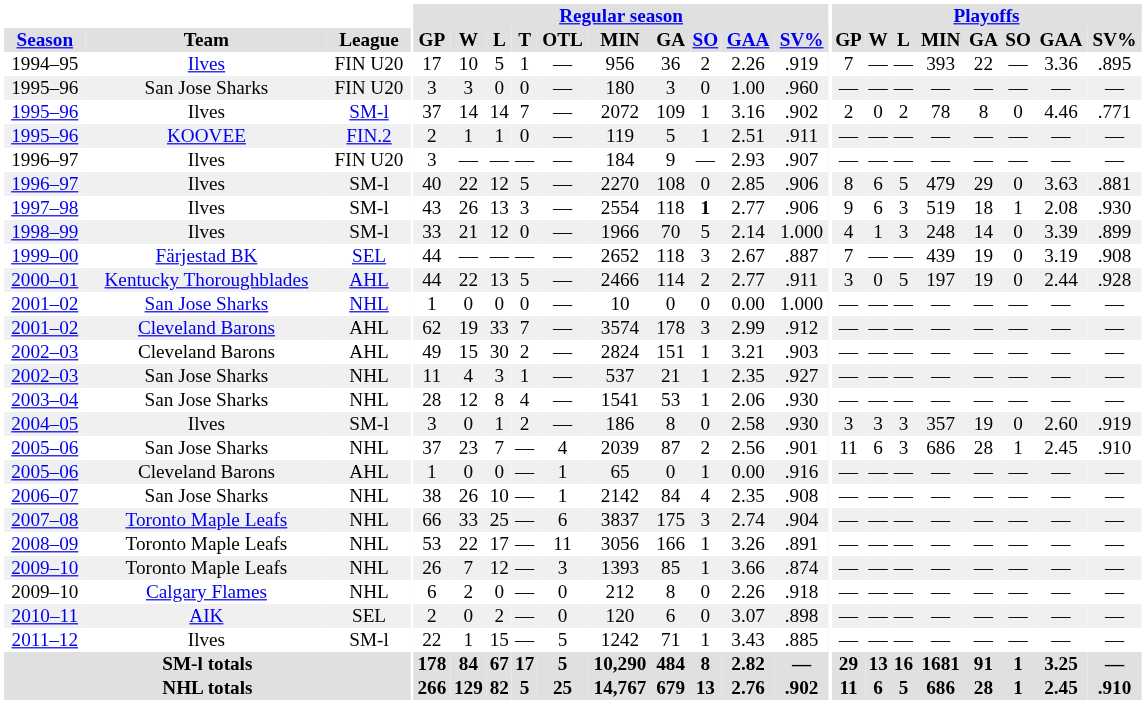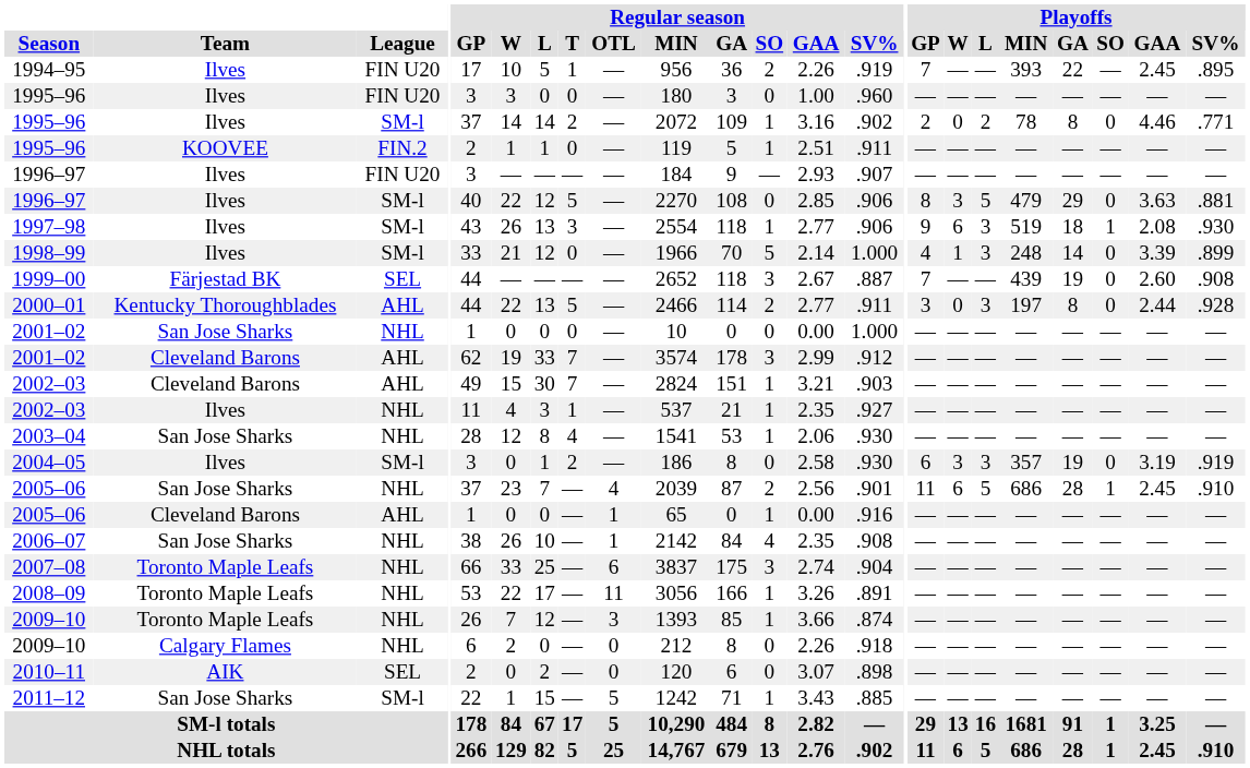 <table border="0" cellpadding="1" cellspacing="0" style="width:75%; text-align:center;">
 <tr bgcolor="#e0e0e0">
 <th colspan="3" bgcolor="#ffffff"></th>
 <th rowspan="99" bgcolor="#ffffff"></th>
 <th colspan="10" bgcolor="#e0e0e0"><a href='#'>Regular season</a></th>
 <th rowspan="99" bgcolor="#ffffff"></th>
 <th colspan="8" bgcolor="#e0e0e0"><a href='#'>Playoffs</a></th>
 </tr>
 <tr bgcolor="#e0e0e0">
 <th><a href='#'>Season</a></th>
 <th>Team</th>
 <th>League</th>
 <th>GP</th>
 <th>W</th>
 <th>L</th>
 <th>T</th>
 <th>OTL</th>
 <th>MIN</th>
 <th>GA</th>
 <th><a href='#'>SO</a></th>
 <th><a href='#'>GAA</a></th>
 <th><a href='#'>SV%</a></th>
 <th>GP</th>
 <th>W</th>
 <th>L</th>
 <th>MIN</th>
 <th>GA</th>
 <th>SO</th>
 <th>GAA</th>
 <th>SV%</th>
 </tr>
 <tr>
 <td>1994–95</td>
 <td><a href='#'>Ilves</a></td>
 <td>FIN U20</td>
 <td>17</td>
 <td>10</td>
 <td>5</td>
 <td>1</td>
 <td>—</td>
 <td>956</td>
 <td>36</td>
 <td>2</td>
 <td>2.26</td>
 <td>.919</td>
 <td>7</td>
 <td>—</td>
 <td>—</td>
 <td>393</td>
 <td>22</td>
 <td>—</td>
-<td>3.36</td>
+<td>2.45</td>
 <td>.895</td>
 </tr>
 <tr bgcolor="#f0f0f0">
 <td>1995–96</td>
-<td>San Jose Sharks</td>
+<td>Ilves</td>
 <td>FIN U20</td>
 <td>3</td>
 <td>3</td>
 <td>0</td>
 <td>0</td>
 <td>—</td>
 <td>180</td>
 <td>3</td>
 <td>0</td>
 <td>1.00</td>
 <td>.960</td>
 <td>—</td>
 <td>—</td>
 <td>—</td>
 <td>—</td>
 <td>—</td>
 <td>—</td>
 <td>—</td>
 <td>—</td>
 </tr>
 <tr>
 <td><a href='#'>1995–96</a></td>
 <td>Ilves</td>
 <td><a href='#'>SM-l</a></td>
 <td>37</td>
 <td>14</td>
 <td>14</td>
-<td>7</td>
+<td>2</td>
 <td>—</td>
 <td>2072</td>
 <td>109</td>
 <td>1</td>
 <td>3.16</td>
 <td>.902</td>
 <td>2</td>
 <td>0</td>
 <td>2</td>
 <td>78</td>
 <td>8</td>
 <td>0</td>
 <td>4.46</td>
 <td>.771</td>
 </tr>
 <tr bgcolor="#f0f0f0">
 <td><a href='#'>1995–96</a></td>
 <td><a href='#'>KOOVEE</a></td>
 <td><a href='#'>FIN.2</a></td>
 <td>2</td>
 <td>1</td>
 <td>1</td>
 <td>0</td>
 <td>—</td>
 <td>119</td>
 <td>5</td>
 <td>1</td>
 <td>2.51</td>
 <td>.911</td>
 <td>—</td>
 <td>—</td>
 <td>—</td>
 <td>—</td>
 <td>—</td>
 <td>—</td>
 <td>—</td>
 <td>—</td>
 </tr>
 <tr>
 <td>1996–97</td>
 <td>Ilves</td>
 <td>FIN U20</td>
 <td>3</td>
 <td>—</td>
 <td>—</td>
 <td>—</td>
 <td>—</td>
 <td>184</td>
 <td>9</td>
 <td>—</td>
 <td>2.93</td>
 <td>.907</td>
 <td>—</td>
 <td>—</td>
 <td>—</td>
 <td>—</td>
 <td>—</td>
 <td>—</td>
 <td>—</td>
 <td>—</td>
 </tr>
 <tr bgcolor="#f0f0f0">
 <td><a href='#'>1996–97</a></td>
 <td>Ilves</td>
 <td>SM-l</td>
 <td>40</td>
 <td>22</td>
 <td>12</td>
 <td>5</td>
 <td>—</td>
 <td>2270</td>
 <td>108</td>
 <td>0</td>
 <td>2.85</td>
 <td>.906</td>
 <td>8</td>
-<td>6</td>
+<td>3</td>
 <td>5</td>
 <td>479</td>
 <td>29</td>
 <td>0</td>
 <td>3.63</td>
 <td>.881</td>
 </tr>
 <tr>
 <td><a href='#'>1997–98</a></td>
 <td>Ilves</td>
 <td>SM-l</td>
 <td>43</td>
 <td>26</td>
 <td>13</td>
 <td>3</td>
 <td>—</td>
 <td>2554</td>
 <td>118</td>
-<td><strong>1</strong></td>
+<td>1</td>
 <td>2.77</td>
 <td>.906</td>
 <td>9</td>
 <td>6</td>
 <td>3</td>
 <td>519</td>
 <td>18</td>
 <td>1</td>
 <td>2.08</td>
 <td>.930</td>
 </tr>
 <tr bgcolor="#f0f0f0">
 <td><a href='#'>1998–99</a></td>
 <td>Ilves</td>
 <td>SM-l</td>
 <td>33</td>
 <td>21</td>
 <td>12</td>
 <td>0</td>
 <td>—</td>
 <td>1966</td>
 <td>70</td>
 <td>5</td>
 <td>2.14</td>
 <td>1.000</td>
 <td>4</td>
 <td>1</td>
 <td>3</td>
 <td>248</td>
 <td>14</td>
 <td>0</td>
 <td>3.39</td>
 <td>.899</td>
 </tr>
 <tr>
 <td><a href='#'>1999–00</a></td>
 <td><a href='#'>Färjestad BK</a></td>
 <td><a href='#'>SEL</a></td>
 <td>44</td>
 <td>—</td>
 <td>—</td>
 <td>—</td>
 <td>—</td>
 <td>2652</td>
 <td>118</td>
 <td>3</td>
 <td>2.67</td>
 <td>.887</td>
 <td>7</td>
 <td>—</td>
 <td>—</td>
 <td>439</td>
 <td>19</td>
 <td>0</td>
-<td>3.19</td>
+<td>2.60</td>
 <td>.908</td>
 </tr>
 <tr bgcolor="#f0f0f0">
 <td><a href='#'>2000–01</a></td>
 <td><a href='#'>Kentucky Thoroughblades</a></td>
 <td><a href='#'>AHL</a></td>
 <td>44</td>
 <td>22</td>
 <td>13</td>
 <td>5</td>
 <td>—</td>
 <td>2466</td>
 <td>114</td>
 <td>2</td>
 <td>2.77</td>
 <td>.911</td>
 <td>3</td>
 <td>0</td>
-<td>5</td>
+<td>3</td>
 <td>197</td>
-<td>19</td>
+<td>8</td>
 <td>0</td>
 <td>2.44</td>
 <td>.928</td>
 </tr>
 <tr>
 <td><a href='#'>2001–02</a></td>
 <td><a href='#'>San Jose Sharks</a></td>
 <td><a href='#'>NHL</a></td>
 <td>1</td>
 <td>0</td>
 <td>0</td>
 <td>0</td>
 <td>—</td>
 <td>10</td>
 <td>0</td>
 <td>0</td>
 <td>0.00</td>
 <td>1.000</td>
 <td>—</td>
 <td>—</td>
 <td>—</td>
 <td>—</td>
 <td>—</td>
 <td>—</td>
 <td>—</td>
 <td>—</td>
 </tr>
 <tr bgcolor="#f0f0f0">
 <td><a href='#'>2001–02</a></td>
 <td><a href='#'>Cleveland Barons</a></td>
 <td>AHL</td>
 <td>62</td>
 <td>19</td>
 <td>33</td>
 <td>7</td>
 <td>—</td>
 <td>3574</td>
 <td>178</td>
 <td>3</td>
 <td>2.99</td>
 <td>.912</td>
 <td>—</td>
 <td>—</td>
 <td>—</td>
 <td>—</td>
 <td>—</td>
 <td>—</td>
 <td>—</td>
 <td>—</td>
 </tr>
 <tr>
 <td><a href='#'>2002–03</a></td>
 <td>Cleveland Barons</td>
 <td>AHL</td>
 <td>49</td>
 <td>15</td>
 <td>30</td>
-<td>2</td>
+<td>7</td>
 <td>—</td>
 <td>2824</td>
 <td>151</td>
 <td>1</td>
 <td>3.21</td>
 <td>.903</td>
 <td>—</td>
 <td>—</td>
 <td>—</td>
 <td>—</td>
 <td>—</td>
 <td>—</td>
 <td>—</td>
 <td>—</td>
 </tr>
 <tr bgcolor="#f0f0f0">
 <td><a href='#'>2002–03</a></td>
-<td>San Jose Sharks</td>
+<td>Ilves</td>
 <td>NHL</td>
 <td>11</td>
 <td>4</td>
 <td>3</td>
 <td>1</td>
 <td>—</td>
 <td>537</td>
 <td>21</td>
 <td>1</td>
 <td>2.35</td>
 <td>.927</td>
 <td>—</td>
 <td>—</td>
 <td>—</td>
 <td>—</td>
 <td>—</td>
 <td>—</td>
 <td>—</td>
 <td>—</td>
 </tr>
 <tr>
 <td><a href='#'>2003–04</a></td>
 <td>San Jose Sharks</td>
 <td>NHL</td>
 <td>28</td>
 <td>12</td>
 <td>8</td>
 <td>4</td>
 <td>—</td>
 <td>1541</td>
 <td>53</td>
 <td>1</td>
 <td>2.06</td>
 <td>.930</td>
 <td>—</td>
 <td>—</td>
 <td>—</td>
 <td>—</td>
 <td>—</td>
 <td>—</td>
 <td>—</td>
 <td>—</td>
 </tr>
 <tr bgcolor="#f0f0f0">
 <td><a href='#'>2004–05</a></td>
 <td>Ilves</td>
 <td>SM-l</td>
 <td>3</td>
 <td>0</td>
 <td>1</td>
 <td>2</td>
 <td>—</td>
 <td>186</td>
 <td>8</td>
 <td>0</td>
 <td>2.58</td>
 <td>.930</td>
-<td>3</td>
+<td>6</td>
 <td>3</td>
 <td>3</td>
 <td>357</td>
 <td>19</td>
 <td>0</td>
-<td>2.60</td>
+<td>3.19</td>
 <td>.919</td>
 </tr>
 <tr>
 <td><a href='#'>2005–06</a></td>
 <td>San Jose Sharks</td>
 <td>NHL</td>
 <td>37</td>
 <td>23</td>
 <td>7</td>
 <td>—</td>
 <td>4</td>
 <td>2039</td>
 <td>87</td>
 <td>2</td>
 <td>2.56</td>
 <td>.901</td>
 <td>11</td>
 <td>6</td>
-<td>3</td>
+<td>5</td>
 <td>686</td>
 <td>28</td>
 <td>1</td>
 <td>2.45</td>
 <td>.910</td>
 </tr>
 <tr bgcolor="#f0f0f0">
 <td><a href='#'>2005–06</a></td>
 <td>Cleveland Barons</td>
 <td>AHL</td>
 <td>1</td>
 <td>0</td>
 <td>0</td>
 <td>—</td>
 <td>1</td>
 <td>65</td>
 <td>0</td>
 <td>1</td>
 <td>0.00</td>
 <td>.916</td>
 <td>—</td>
 <td>—</td>
 <td>—</td>
 <td>—</td>
 <td>—</td>
 <td>—</td>
 <td>—</td>
 <td>—</td>
 </tr>
 <tr>
 <td><a href='#'>2006–07</a></td>
 <td>San Jose Sharks</td>
 <td>NHL</td>
 <td>38</td>
 <td>26</td>
 <td>10</td>
 <td>—</td>
 <td>1</td>
 <td>2142</td>
 <td>84</td>
 <td>4</td>
 <td>2.35</td>
 <td>.908</td>
 <td>—</td>
 <td>—</td>
 <td>—</td>
 <td>—</td>
 <td>—</td>
 <td>—</td>
 <td>—</td>
 <td>—</td>
 </tr>
 <tr bgcolor="#f0f0f0">
 <td><a href='#'>2007–08</a></td>
 <td><a href='#'>Toronto Maple Leafs</a></td>
 <td>NHL</td>
 <td>66</td>
 <td>33</td>
 <td>25</td>
 <td>—</td>
 <td>6</td>
 <td>3837</td>
 <td>175</td>
 <td>3</td>
 <td>2.74</td>
 <td>.904</td>
 <td>—</td>
 <td>—</td>
 <td>—</td>
 <td>—</td>
 <td>—</td>
 <td>—</td>
 <td>—</td>
 <td>—</td>
 </tr>
 <tr>
 <td><a href='#'>2008–09</a></td>
 <td>Toronto Maple Leafs</td>
 <td>NHL</td>
 <td>53</td>
 <td>22</td>
 <td>17</td>
 <td>—</td>
 <td>11</td>
 <td>3056</td>
 <td>166</td>
 <td>1</td>
 <td>3.26</td>
 <td>.891</td>
 <td>—</td>
 <td>—</td>
 <td>—</td>
 <td>—</td>
 <td>—</td>
 <td>—</td>
 <td>—</td>
 <td>—</td>
 </tr>
 <tr bgcolor="#f0f0f0">
 <td><a href='#'>2009–10</a></td>
 <td>Toronto Maple Leafs</td>
 <td>NHL</td>
 <td>26</td>
 <td>7</td>
 <td>12</td>
 <td>—</td>
 <td>3</td>
 <td>1393</td>
 <td>85</td>
 <td>1</td>
 <td>3.66</td>
 <td>.874</td>
 <td>—</td>
 <td>—</td>
 <td>—</td>
 <td>—</td>
 <td>—</td>
 <td>—</td>
 <td>—</td>
 <td>—</td>
 </tr>
 <tr>
 <td>2009–10</td>
 <td><a href='#'>Calgary Flames</a></td>
 <td>NHL</td>
 <td>6</td>
 <td>2</td>
 <td>0</td>
 <td>—</td>
 <td>0</td>
 <td>212</td>
 <td>8</td>
 <td>0</td>
 <td>2.26</td>
 <td>.918</td>
 <td>—</td>
 <td>—</td>
 <td>—</td>
 <td>—</td>
 <td>—</td>
 <td>—</td>
 <td>—</td>
 <td>—</td>
 </tr>
 <tr bgcolor="#f0f0f0">
 <td><a href='#'>2010–11</a></td>
 <td><a href='#'>AIK</a></td>
 <td>SEL</td>
 <td>2</td>
 <td>0</td>
 <td>2</td>
 <td>—</td>
 <td>0</td>
 <td>120</td>
 <td>6</td>
 <td>0</td>
 <td>3.07</td>
 <td>.898</td>
 <td>—</td>
 <td>—</td>
 <td>—</td>
 <td>—</td>
 <td>—</td>
 <td>—</td>
 <td>—</td>
 <td>—</td>
 </tr>
 <tr>
 <td><a href='#'>2011–12</a></td>
-<td>Ilves</td>
+<td>San Jose Sharks</td>
 <td>SM-l</td>
 <td>22</td>
 <td>1</td>
 <td>15</td>
 <td>—</td>
 <td>5</td>
 <td>1242</td>
 <td>71</td>
 <td>1</td>
 <td>3.43</td>
 <td>.885</td>
 <td>—</td>
 <td>—</td>
 <td>—</td>
 <td>—</td>
 <td>—</td>
 <td>—</td>
 <td>—</td>
 <td>—</td>
 </tr>
 <tr bgcolor="#e0e0e0">
 <th colspan="3">SM-l totals</th>
 <th>178</th>
 <th>84</th>
 <th>67</th>
 <th>17</th>
 <th>5</th>
 <th>10,290</th>
 <th>484</th>
 <th>8</th>
 <th>2.82</th>
 <th>—</th>
 <th>29</th>
 <th>13</th>
 <th>16</th>
 <th>1681</th>
 <th>91</th>
 <th>1</th>
 <th>3.25</th>
 <th>—</th>
 </tr>
 <tr bgcolor="#e0e0e0">
 <th colspan="3">NHL totals</th>
 <th>266</th>
 <th>129</th>
 <th>82</th>
 <th>5</th>
 <th>25</th>
 <th>14,767</th>
 <th>679</th>
 <th>13</th>
 <th>2.76</th>
 <th>.902</th>
 <th>11</th>
 <th>6</th>
 <th>5</th>
 <th>686</th>
 <th>28</th>
 <th>1</th>
 <th>2.45</th>
 <th>.910</th>
 </tr>
 </table>
